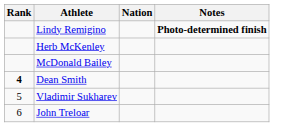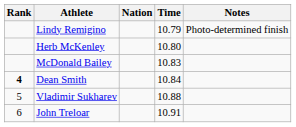 <table class="wikitable sortable" style="text-align:center">
 <tr>
 <th>Rank</th>
 <th>Athlete</th>
 <th>Nation</th>
+<th>Time</th>
 <th>Notes</th>
 </tr>
 <tr>
 <td></td>
 <td align=left><a href='#'>Lindy Remigino</a></td>
 <td align=left></td>
-<td><strong>Photo-determined finish</strong></td>
+<td>10.79</td>
+<td>Photo-determined finish</td>
 </tr>
 <tr>
 <td></td>
 <td align=left><a href='#'>Herb McKenley</a></td>
 <td align=left></td>
+<td>10.80</td>
 <td></td>
 </tr>
 <tr>
 <td></td>
 <td align=left><a href='#'>McDonald Bailey</a></td>
 <td align=left></td>
+<td>10.83</td>
 <td></td>
 </tr>
 <tr>
 <td><strong>4</strong></td>
 <td align=left><a href='#'>Dean Smith</a></td>
 <td align=left></td>
+<td>10.84</td>
 <td></td>
 </tr>
 <tr>
 <td>5</td>
 <td align=left><a href='#'>Vladimir Sukharev</a></td>
 <td align=left></td>
+<td>10.88</td>
 <td></td>
 </tr>
 <tr>
 <td>6</td>
 <td align=left><a href='#'>John Treloar</a></td>
 <td align=left></td>
+<td>10.91</td>
 <td></td>
 </tr>
 </table>
